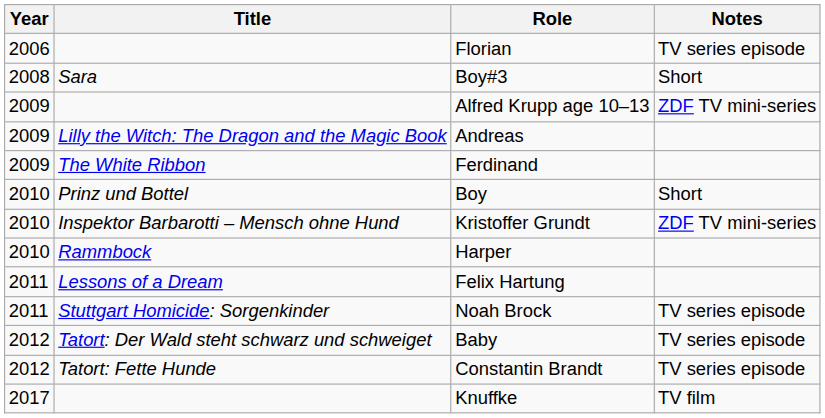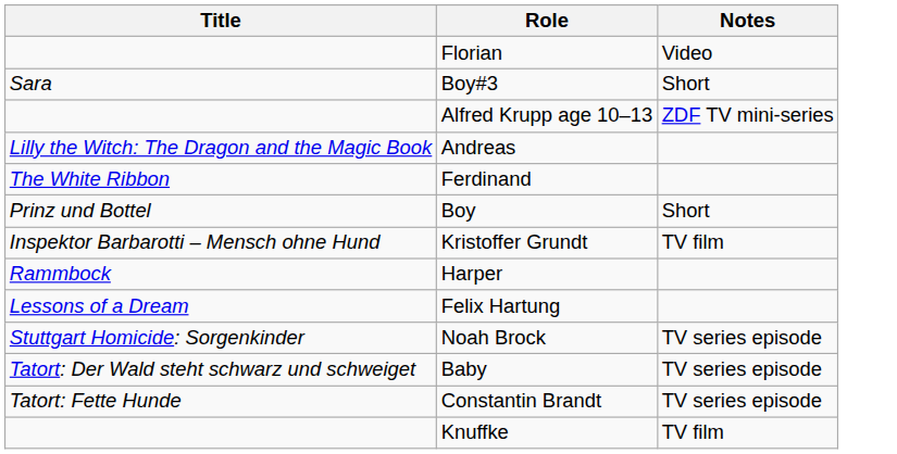 <table class="wikitable sortable">
 <tr>
-<th>Year</th>
 <th>Title</th>
 <th>Role</th>
 <th class="unsortable">Notes</th>
 </tr>
 <tr>
-<td>2006</td>
 <td><em></em></td>
 <td>Florian</td>
-<td>TV series episode</td>
+<td>Video</td>
 </tr>
 <tr>
-<td>2008</td>
 <td><em>Sara</em></td>
 <td>Boy#3</td>
 <td>Short</td>
 </tr>
 <tr>
-<td>2009</td>
 <td><em></em></td>
 <td>Alfred Krupp age 10–13</td>
 <td><a href='#'>ZDF</a> TV mini-series</td>
 </tr>
 <tr>
-<td>2009</td>
 <td><em><a href='#'>Lilly the Witch: The Dragon and the Magic Book</a></em></td>
 <td>Andreas</td>
 <td></td>
 </tr>
 <tr>
-<td>2009</td>
 <td><em><a href='#'>The White Ribbon</a></em></td>
 <td>Ferdinand</td>
 <td></td>
 </tr>
 <tr>
-<td>2010</td>
 <td><em>Prinz und Bottel</em></td>
 <td>Boy</td>
 <td>Short</td>
 </tr>
 <tr>
-<td>2010</td>
 <td><em>Inspektor Barbarotti – Mensch ohne Hund</em></td>
 <td>Kristoffer Grundt</td>
-<td><a href='#'>ZDF</a> TV mini-series</td>
+<td>TV film</td>
 </tr>
 <tr>
-<td>2010</td>
 <td><em><a href='#'>Rammbock</a></em></td>
 <td>Harper</td>
 <td></td>
 </tr>
 <tr>
-<td>2011</td>
 <td><em><a href='#'>Lessons of a Dream</a></em></td>
 <td>Felix Hartung</td>
 <td></td>
 </tr>
 <tr>
-<td>2011</td>
 <td><em><a href='#'>Stuttgart Homicide</a>: Sorgenkinder</em></td>
 <td>Noah Brock</td>
 <td>TV series episode</td>
 </tr>
 <tr>
-<td>2012</td>
 <td><em><a href='#'>Tatort</a>: Der Wald steht schwarz und schweiget</em></td>
 <td>Baby</td>
 <td>TV series episode</td>
 </tr>
 <tr>
-<td>2012</td>
 <td><em>Tatort: Fette Hunde</em></td>
 <td>Constantin Brandt</td>
 <td>TV series episode</td>
 </tr>
 <tr>
-<td>2017</td>
 <td><em></em></td>
 <td>Knuffke</td>
 <td>TV film</td>
 </tr>
 </table>
